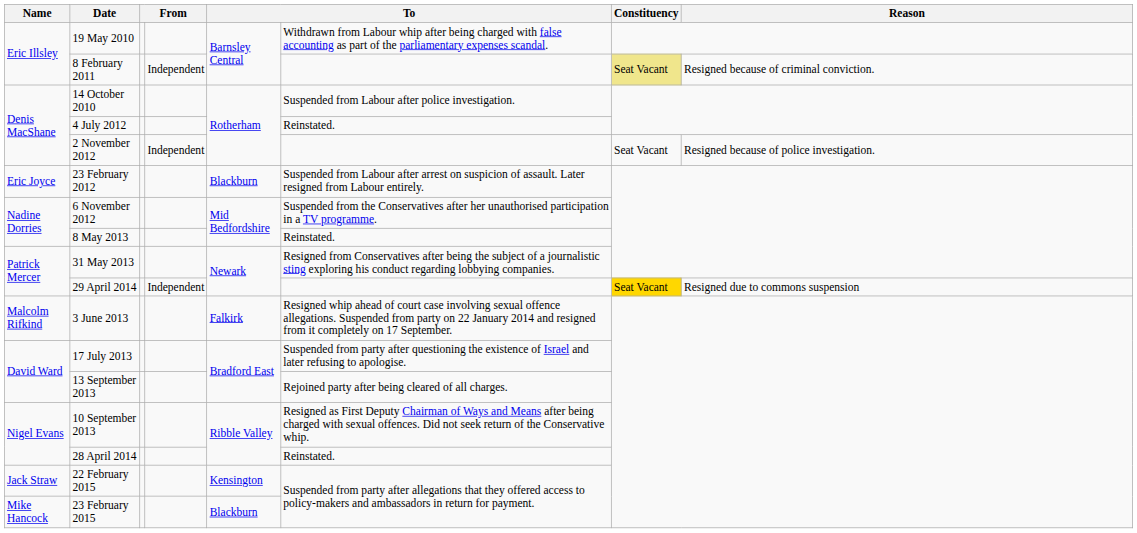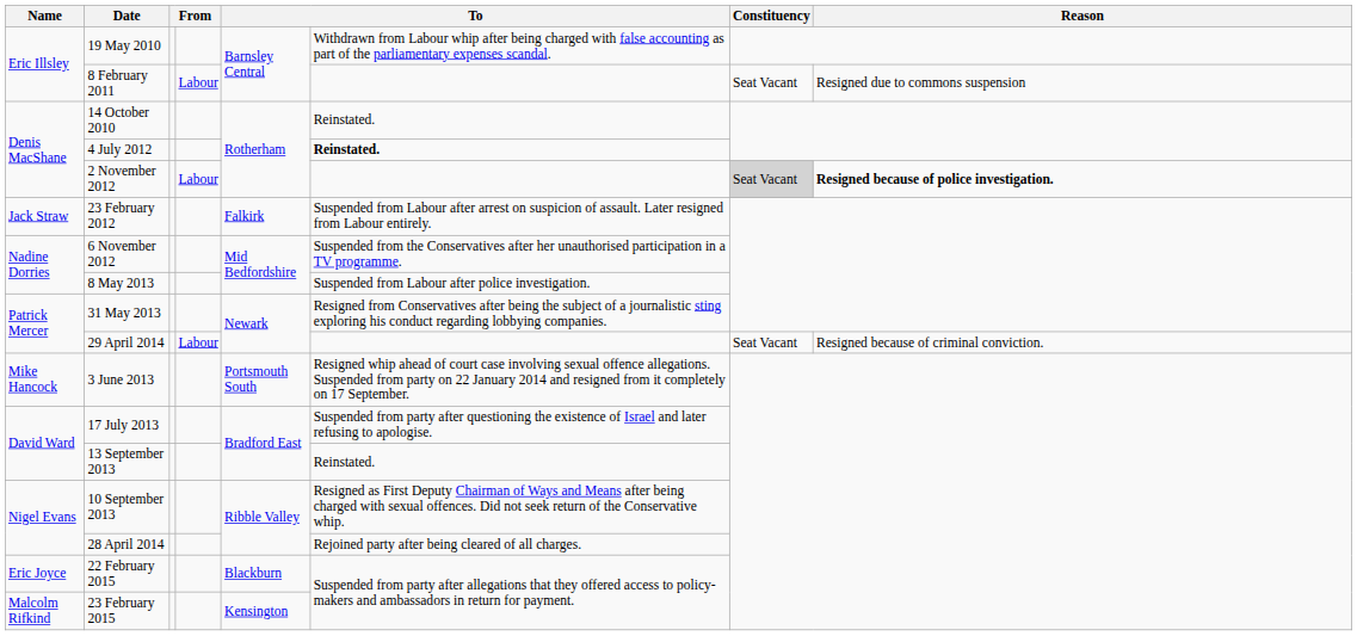 <table class="wikitable sortable">
 <tr>
 <th>Name</th>
 <th>Date</th>
 <th colspan="2">From</th>
 <th colspan="2">To</th>
 <th>Constituency</th>
 <th width="40%">Reason</th>
 </tr>
 <tr>
 <td rowspan="2"><a href='#'>Eric Illsley</a></td>
 <td>19 May 2010</td>
 <td></td>
 <td></td>
 <td rowspan="2"><a href='#'>Barnsley Central</a></td>
 <td>Withdrawn from Labour whip after being charged with <a href='#'>false accounting</a> as part of the <a href='#'>parliamentary expenses scandal</a>.</td>
 </tr>
 <tr>
 <td>8 February 2011</td>
 <td></td>
-<td>Independent</td>
+<td><a href='#'>Labour</a></td>
 <td></td>
-<td style="background: khaki;">Seat Vacant</td>
-<td>Resigned because of criminal conviction.</td>
+<td>Seat Vacant</td>
+<td>Resigned due to commons suspension</td>
 </tr>
 <tr>
 <td rowspan="3"><a href='#'>Denis MacShane</a></td>
 <td>14 October 2010</td>
 <td></td>
 <td></td>
 <td rowspan="3"><a href='#'>Rotherham</a></td>
-<td>Suspended from Labour after police investigation.</td>
+<td>Reinstated.</td>
 </tr>
 <tr>
 <td>4 July 2012</td>
 <td></td>
 <td></td>
-<td>Reinstated.</td>
+<td><strong>Reinstated.</strong></td>
 </tr>
 <tr>
 <td>2 November 2012</td>
 <td></td>
-<td>Independent</td>
+<td><a href='#'>Labour</a></td>
 <td></td>
-<td>Seat Vacant</td>
-<td>Resigned because of  police investigation.</td>
+<td style="background: lightgrey;">Seat Vacant</td>
+<td><strong>Resigned because of  police investigation.</strong></td>
 </tr>
 <tr>
-<td><a href='#'>Eric Joyce</a></td>
+<td><a href='#'>Jack Straw</a></td>
 <td>23 February 2012</td>
 <td></td>
 <td></td>
-<td><a href='#'>Blackburn</a></td>
+<td><a href='#'>Falkirk</a></td>
 <td>Suspended from Labour after arrest on suspicion of assault. Later resigned from Labour entirely.</td>
 </tr>
 <tr>
 <td rowspan=2><a href='#'>Nadine Dorries</a></td>
 <td>6 November 2012</td>
 <td></td>
 <td></td>
 <td rowspan=2><a href='#'>Mid Bedfordshire</a></td>
 <td>Suspended from the Conservatives after her unauthorised participation in a <a href='#'>TV programme</a>.</td>
 </tr>
 <tr>
 <td>8 May 2013</td>
 <td></td>
 <td></td>
-<td>Reinstated.</td>
+<td>Suspended from Labour after police investigation.</td>
 </tr>
 <tr>
 <td rowspan="2"><a href='#'>Patrick Mercer</a></td>
 <td>31 May 2013</td>
 <td></td>
 <td></td>
 <td rowspan="2"><a href='#'>Newark</a></td>
 <td>Resigned from Conservatives after being the subject of a journalistic <a href='#'>sting</a> exploring his conduct regarding lobbying companies.</td>
 </tr>
 <tr>
 <td>29 April 2014</td>
 <td></td>
-<td>Independent</td>
+<td><a href='#'>Labour</a></td>
 <td></td>
-<td style="background: gold;">Seat Vacant</td>
-<td>Resigned due to commons suspension</td>
+<td>Seat Vacant</td>
+<td>Resigned because of criminal conviction.</td>
 </tr>
 <tr>
-<td><a href='#'>Malcolm Rifkind</a></td>
+<td><a href='#'>Mike Hancock</a></td>
 <td>3 June 2013</td>
 <td></td>
 <td></td>
-<td><a href='#'>Falkirk</a></td>
+<td><a href='#'>Portsmouth South</a></td>
 <td>Resigned whip ahead of court case involving sexual offence allegations. Suspended from party on 22 January 2014 and resigned from it completely on 17 September.</td>
 </tr>
 <tr>
 <td rowspan=2><a href='#'>David Ward</a></td>
 <td>17 July 2013</td>
 <td></td>
 <td></td>
 <td rowspan=2><a href='#'>Bradford East</a></td>
 <td>Suspended from party after questioning the existence of <a href='#'>Israel</a> and later refusing to apologise.</td>
 </tr>
 <tr>
 <td>13 September 2013</td>
 <td></td>
 <td></td>
-<td>Rejoined party after being cleared of all charges.</td>
+<td>Reinstated.</td>
 </tr>
 <tr>
 <td rowspan=2><a href='#'>Nigel Evans</a></td>
 <td>10 September 2013</td>
 <td></td>
 <td></td>
 <td rowspan=2><a href='#'>Ribble Valley</a></td>
 <td>Resigned as First Deputy <a href='#'>Chairman of Ways and Means</a> after being charged with sexual offences. Did not seek return of the Conservative whip.</td>
 </tr>
 <tr>
 <td>28 April 2014</td>
 <td></td>
 <td></td>
-<td>Reinstated.</td>
+<td>Rejoined party after being cleared of all charges.</td>
 </tr>
 <tr>
-<td><a href='#'>Jack Straw</a></td>
+<td><a href='#'>Eric Joyce</a></td>
 <td>22 February 2015</td>
 <td></td>
 <td></td>
-<td><a href='#'>Kensington</a></td>
+<td><a href='#'>Blackburn</a></td>
 <td rowspan=2>Suspended from party after allegations that they offered access to policy-makers and ambassadors in return for payment.</td>
 </tr>
 <tr>
-<td><a href='#'>Mike Hancock</a></td>
+<td><a href='#'>Malcolm Rifkind</a></td>
 <td>23 February 2015</td>
 <td></td>
 <td></td>
-<td><a href='#'>Blackburn</a></td>
+<td><a href='#'>Kensington</a></td>
 </tr>
 </table>
